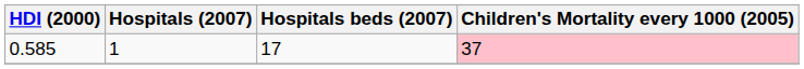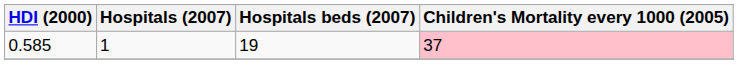 <table class="wikitable" border="1">
 <tr>
 <th><a href='#'>HDI</a> (2000)</th>
 <th>Hospitals (2007)</th>
 <th>Hospitals beds (2007)</th>
 <th>Children's Mortality every 1000 (2005)</th>
 </tr>
 <tr>
 <td>0.585</td>
 <td>1</td>
-<td>17</td>
+<td>19</td>
 <td style="background: pink;">37</td>
 </tr>
 <tr>
 </tr>
 </table>
